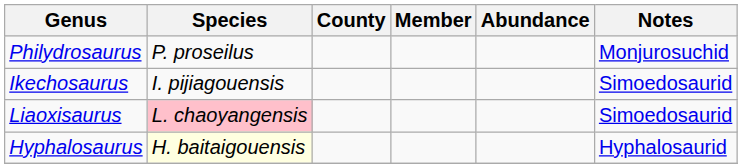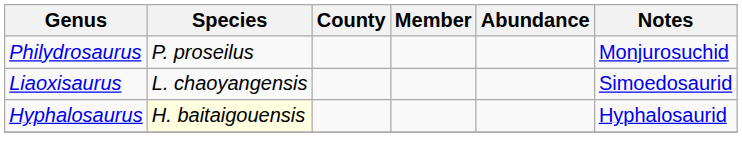 <table class="wikitable" align="center">
 <tr>
 <th>Genus</th>
 <th>Species</th>
 <th>County</th>
 <th>Member</th>
 <th>Abundance</th>
 <th>Notes</th>
 </tr>
 <tr>
 <td><em><a href='#'>Philydrosaurus</a></em></td>
 <td><em>P. proseilus</em></td>
 <td></td>
 <td></td>
 <td></td>
 <td><a href='#'>Monjurosuchid</a></td>
 </tr>
 <tr>
-<td><em><a href='#'>Ikechosaurus</a></em></td>
-<td><em>I. pijiagouensis</em></td>
-<td></td>
-<td></td>
-<td></td>
-<td><a href='#'>Simoedosaurid</a></td>
-</tr>
-<tr>
 <td><em><a href='#'>Liaoxisaurus</a></em></td>
-<td style="background: pink;"><em>L. chaoyangensis</em></td>
+<td><em>L. chaoyangensis</em></td>
 <td></td>
 <td></td>
 <td></td>
 <td><a href='#'>Simoedosaurid</a></td>
 </tr>
 <tr>
 <td><em><a href='#'>Hyphalosaurus</a></em></td>
 <td style="background: lightyellow;"><em>H. baitaigouensis</em></td>
 <td></td>
 <td></td>
 <td></td>
 <td><a href='#'>Hyphalosaurid</a></td>
 </tr>
 <tr>
 </tr>
 </table>
